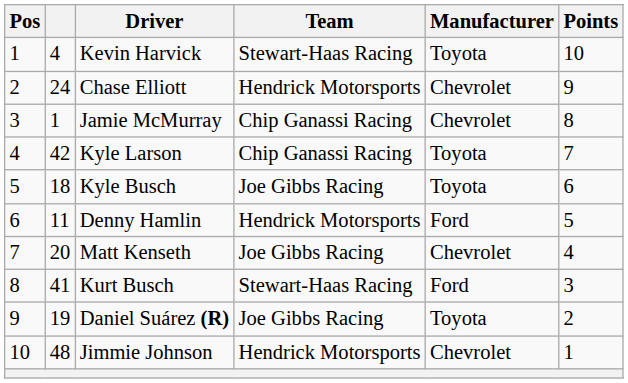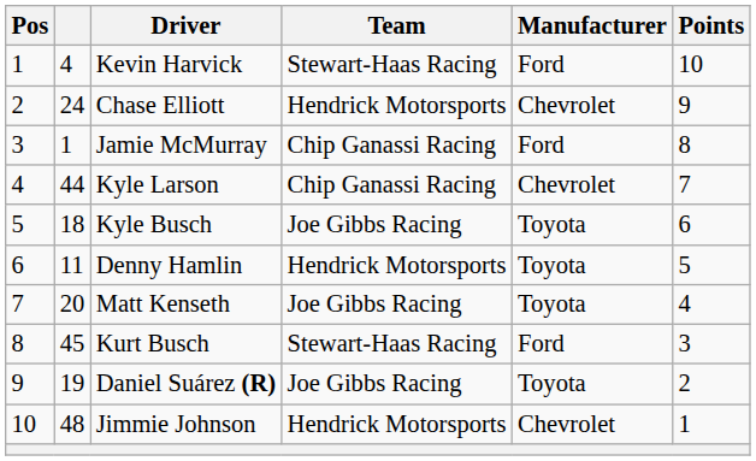 <table class="wikitable" style="font-size:98%">
 <tr>
 <th>Pos</th>
 <th></th>
 <th>Driver</th>
 <th>Team</th>
 <th>Manufacturer</th>
 <th>Points</th>
 </tr>
 <tr>
 <td>1</td>
 <td>4</td>
 <td>Kevin Harvick</td>
 <td>Stewart-Haas Racing</td>
-<td>Toyota</td>
+<td>Ford</td>
 <td>10</td>
 </tr>
 <tr>
 <td>2</td>
 <td>24</td>
 <td>Chase Elliott</td>
 <td>Hendrick Motorsports</td>
 <td>Chevrolet</td>
 <td>9</td>
 </tr>
 <tr>
 <td>3</td>
 <td>1</td>
 <td>Jamie McMurray</td>
 <td>Chip Ganassi Racing</td>
-<td>Chevrolet</td>
+<td>Ford</td>
 <td>8</td>
 </tr>
 <tr>
 <td>4</td>
-<td>42</td>
+<td>44</td>
 <td>Kyle Larson</td>
 <td>Chip Ganassi Racing</td>
-<td>Toyota</td>
+<td>Chevrolet</td>
 <td>7</td>
 </tr>
 <tr>
 <td>5</td>
 <td>18</td>
 <td>Kyle Busch</td>
 <td>Joe Gibbs Racing</td>
 <td>Toyota</td>
 <td>6</td>
 </tr>
 <tr>
 <td>6</td>
 <td>11</td>
 <td>Denny Hamlin</td>
 <td>Hendrick Motorsports</td>
-<td>Ford</td>
+<td>Toyota</td>
 <td>5</td>
 </tr>
 <tr>
 <td>7</td>
 <td>20</td>
 <td>Matt Kenseth</td>
 <td>Joe Gibbs Racing</td>
-<td>Chevrolet</td>
+<td>Toyota</td>
 <td>4</td>
 </tr>
 <tr>
 <td>8</td>
-<td>41</td>
+<td>45</td>
 <td>Kurt Busch</td>
 <td>Stewart-Haas Racing</td>
 <td>Ford</td>
 <td>3</td>
 </tr>
 <tr>
 <td>9</td>
 <td>19</td>
 <td>Daniel Suárez <strong>(R)</strong></td>
 <td>Joe Gibbs Racing</td>
 <td>Toyota</td>
 <td>2</td>
 </tr>
 <tr>
 <td>10</td>
 <td>48</td>
 <td>Jimmie Johnson</td>
 <td>Hendrick Motorsports</td>
 <td>Chevrolet</td>
 <td>1</td>
 </tr>
 <tr>
 <th colspan="6"></th>
 </tr>
 </table>
